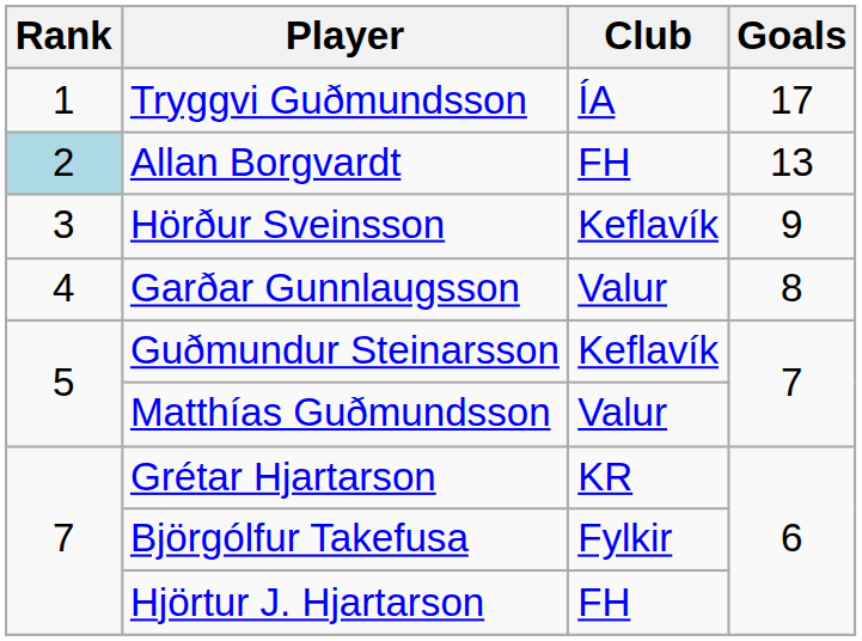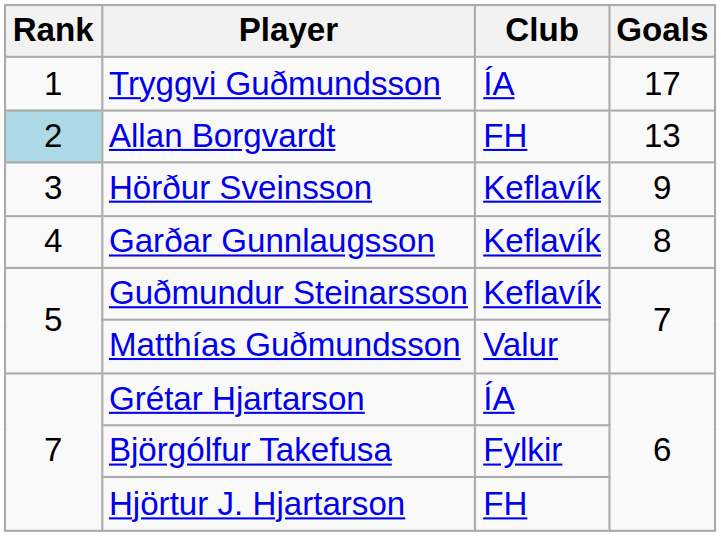 <table class="wikitable" style="text-align:center;">
 <tr>
 <th>Rank</th>
 <th>Player</th>
 <th>Club</th>
 <th>Goals</th>
 </tr>
 <tr>
 <td>1</td>
 <td align="left"> <a href='#'>Tryggvi Guðmundsson</a></td>
 <td align="left"><a href='#'>ÍA</a></td>
 <td>17</td>
 </tr>
 <tr>
 <td style="background: lightblue;">2</td>
 <td align="left"> <a href='#'>Allan Borgvardt</a></td>
 <td align="left"><a href='#'>FH</a></td>
 <td>13</td>
 </tr>
 <tr>
 <td>3</td>
 <td align="left"> <a href='#'>Hörður Sveinsson</a></td>
 <td align="left"><a href='#'>Keflavík</a></td>
 <td>9</td>
 </tr>
 <tr>
 <td>4</td>
 <td align="left"> <a href='#'>Garðar Gunnlaugsson</a></td>
-<td align="left"><a href='#'>Valur</a></td>
+<td align="left"><a href='#'>Keflavík</a></td>
 <td>8</td>
 </tr>
 <tr>
 <td rowspan=2>5</td>
 <td align="left"> <a href='#'>Guðmundur Steinarsson</a></td>
 <td align="left"><a href='#'>Keflavík</a></td>
 <td rowspan=2>7</td>
 </tr>
 <tr>
 <td align="left"> <a href='#'>Matthías Guðmundsson</a></td>
 <td align="left"><a href='#'>Valur</a></td>
 </tr>
 <tr>
 <td rowspan=3>7</td>
 <td align="left"> <a href='#'>Grétar Hjartarson</a></td>
-<td align="left"><a href='#'>KR</a></td>
+<td align="left"><a href='#'>ÍA</a></td>
 <td rowspan=3>6</td>
 </tr>
 <tr>
 <td align="left"> <a href='#'>Björgólfur Takefusa</a></td>
 <td align="left"><a href='#'>Fylkir</a></td>
 </tr>
 <tr>
 <td align="left"> <a href='#'>Hjörtur J. Hjartarson</a></td>
 <td align="left"><a href='#'>FH</a></td>
 </tr>
 </table>
